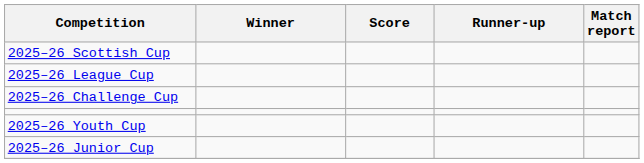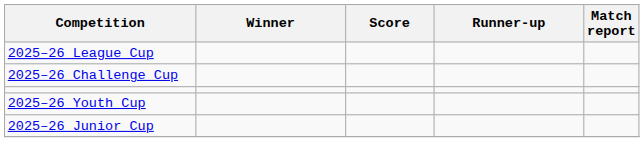 <table class="wikitable" style="text-align:center">
 <tr>
 <th width=180>Competition</th>
 <th width=140>Winner</th>
 <th width=80>Score</th>
 <th width=140>Runner-up</th>
 <th>Match report</th>
-</tr>
-<tr>
-<td align=left><a href='#'>2025–26 Scottish Cup</a></td>
-<td></td>
-<td></td>
-<td></td>
-<td></td>
 </tr>
 <tr>
 <td align=left><a href='#'>2025–26 League Cup</a></td>
 <td></td>
 <td></td>
 <td></td>
 <td></td>
 </tr>
 <tr>
 <td align=left><a href='#'>2025–26 Challenge Cup</a></td>
 <td></td>
 <td></td>
 <td></td>
 <td></td>
 </tr>
 <tr>
 <td align=left></td>
 <td></td>
 <td></td>
 <td></td>
 <td></td>
 </tr>
 <tr>
 <td align=left><a href='#'>2025–26 Youth Cup</a></td>
 <td></td>
 <td></td>
 <td></td>
 <td></td>
 </tr>
 <tr>
 <td align=left><a href='#'>2025–26 Junior Cup</a></td>
 <td></td>
 <td></td>
 <td></td>
 <td></td>
 </tr>
 <tr>
 </tr>
 </table>
